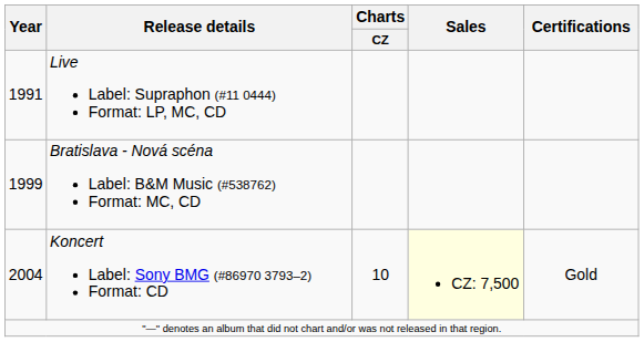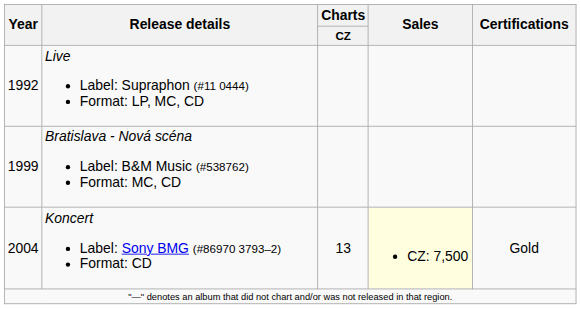 <table class="wikitable" style="text-align:center;">
 <tr>
 <th rowspan="2" width="1">Year</th>
 <th rowspan="2" width="310">Release details</th>
 <th colspan="1" width="43">Charts</th>
 <th rowspan="2" width="112">Sales</th>
 <th rowspan="2" width="112">Certifications</th>
 </tr>
 <tr style="font-size:smaller;">
 <th colspan="1" width="43">CZ</th>
 </tr>
 <tr>
-<td>1991</td>
+<td>1992</td>
 <td align="left"><em>Live</em><br><ul><li>Label: Supraphon <small>(#11 0444)</small></li><li>Format: LP, MC, CD</li></ul></td>
 <td></td>
 <td></td>
 <td></td>
 </tr>
 <tr>
 <td>1999</td>
 <td align="left"><em>Bratislava - Nová scéna</em><br><ul><li>Label: B&M Music <small>(#538762)</small></li><li>Format: MC, CD</li></ul></td>
 <td></td>
 <td></td>
 <td></td>
 </tr>
 <tr>
 <td>2004</td>
 <td align="left"><em>Koncert</em><br><ul><li>Label: <a href='#'>Sony BMG</a> <small>(#86970 3793–2)</small></li><li>Format: CD</li></ul></td>
-<td>10</td>
+<td>13</td>
 <td style="background: lightyellow;"><br><ul><li>CZ: 7,500</li></ul></td>
 <td>Gold</td>
 </tr>
 <tr>
 <td colspan="5" style="font-size: 8pt">"—" denotes an album that did not chart and/or was not released in that region.</td>
 </tr>
 </table>
